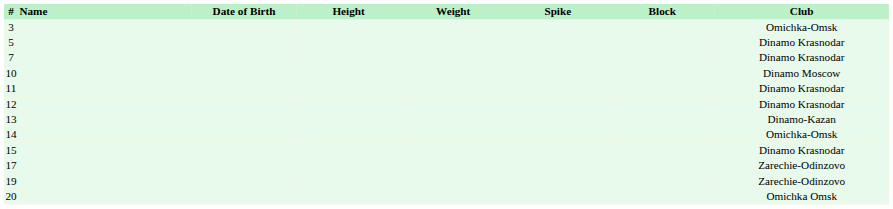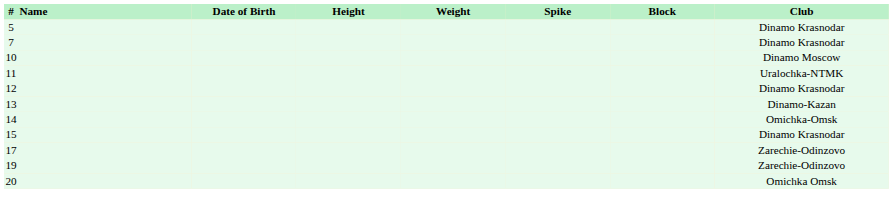 <table border=0 cellpadding=2 cellspacing=0  |- bgcolor=#FFECCE style=text-align:center; font-size:90%; width=100%>
 <tr bgcolor=#BBF0C9>
 <th>#</th>
 <th align=left width=20%>Name</th>
 <th width=12%>Date of Birth</th>
 <th width=12%>Height</th>
 <th width=12%>Weight</th>
 <th width=12%>Spike</th>
 <th width=12%>Block</th>
 <th width=20%>Club</th>
-</tr>
-<tr bgcolor=#E7FAEC>
-<td>3</td>
-<td align=left></td>
-<td align=right></td>
-<td></td>
-<td></td>
-<td></td>
-<td></td>
-<td>Omichka-Omsk</td>
 </tr>
 <tr bgcolor=#E7FAEC>
 <td>5</td>
 <td align=left></td>
 <td align=right></td>
 <td></td>
 <td></td>
 <td></td>
 <td></td>
 <td>Dinamo Krasnodar</td>
 </tr>
 <tr bgcolor=#E7FAEC>
 <td>7</td>
 <td align=left></td>
 <td align=right></td>
 <td></td>
 <td></td>
 <td></td>
 <td></td>
 <td>Dinamo Krasnodar</td>
 </tr>
 <tr bgcolor=#E7FAEC>
 <td>10</td>
 <td align=left></td>
 <td align=right></td>
 <td></td>
 <td></td>
 <td></td>
 <td></td>
 <td>Dinamo Moscow</td>
 </tr>
 <tr bgcolor=#E7FAEC>
 <td>11</td>
 <td align=left></td>
 <td align=right></td>
 <td></td>
 <td></td>
 <td></td>
 <td></td>
-<td>Dinamo Krasnodar</td>
+<td>Uralochka-NTMK</td>
 </tr>
 <tr bgcolor=#E7FAEC>
 <td>12</td>
 <td align=left></td>
 <td align=right></td>
 <td></td>
 <td></td>
 <td></td>
 <td></td>
 <td>Dinamo Krasnodar</td>
 </tr>
 <tr bgcolor=#E7FAEC>
 <td>13</td>
 <td align=left></td>
 <td align=right></td>
 <td></td>
 <td></td>
 <td></td>
 <td></td>
 <td>Dinamo-Kazan</td>
 </tr>
 <tr bgcolor=#E7FAEC>
 <td>14</td>
 <td align=left></td>
 <td align=right></td>
 <td></td>
 <td></td>
 <td></td>
 <td></td>
 <td>Omichka-Omsk</td>
 </tr>
 <tr bgcolor=#E7FAEC>
 <td>15</td>
 <td align=left></td>
 <td align=right></td>
 <td></td>
 <td></td>
 <td></td>
 <td></td>
 <td>Dinamo Krasnodar</td>
 </tr>
 <tr bgcolor=#E7FAEC>
 <td>17</td>
 <td align=left></td>
 <td align=right></td>
 <td></td>
 <td></td>
 <td></td>
 <td></td>
 <td>Zarechie-Odinzovo</td>
 </tr>
 <tr bgcolor=#E7FAEC>
 <td>19</td>
 <td align=left></td>
 <td align=right></td>
 <td></td>
 <td></td>
 <td></td>
 <td></td>
 <td>Zarechie-Odinzovo</td>
 </tr>
 <tr bgcolor=#E7FAEC>
 <td>20</td>
 <td align=left></td>
 <td align=right></td>
 <td></td>
 <td></td>
 <td></td>
 <td></td>
 <td>Omichka Omsk</td>
 </tr>
 </table>
